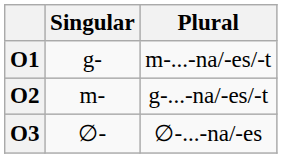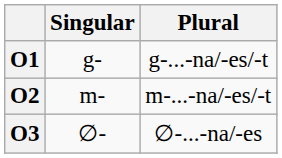 <table class="wikitable" style="text-align:center;">
 <tr>
 <th> </th>
 <th><strong>Singular</strong></th>
 <th><strong>Plural</strong></th>
 </tr>
 <tr>
 <th><strong>O1</strong></th>
 <td>g-</td>
-<td>m-...-na/-es/-t</td>
+<td>g-...-na/-es/-t</td>
 </tr>
 <tr>
 <th><strong>O2</strong></th>
 <td>m-</td>
-<td>g-...-na/-es/-t</td>
+<td>m-...-na/-es/-t</td>
 </tr>
 <tr>
 <th><strong>O3</strong></th>
 <td>∅-</td>
 <td>∅-...-na/-es</td>
 </tr>
 </table>
